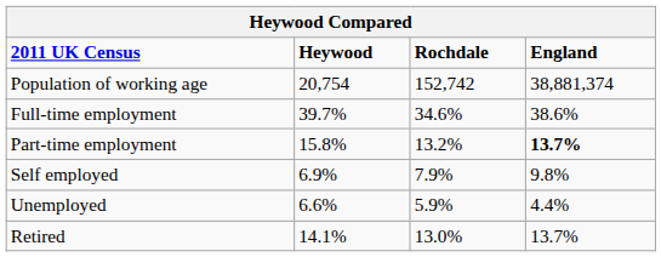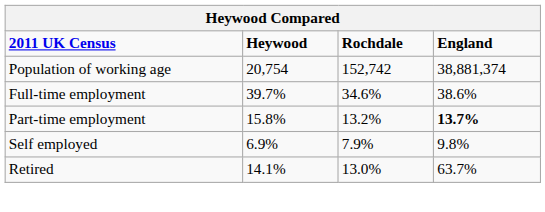 <table class="wikitable" style="float: right; margin-left: 1em; width: 40%; font-size: 90%;" cellspacing="5">
 <tr>
 <th colspan="4"><strong>Heywood Compared</strong></th>
 </tr>
 <tr>
 <td><strong><a href='#'>2011 UK Census</a></strong></td>
 <td><strong>Heywood</strong></td>
 <td><strong>Rochdale</strong></td>
 <td><strong>England</strong></td>
 </tr>
 <tr>
 <td>Population of working age</td>
 <td>20,754</td>
 <td>152,742</td>
 <td>38,881,374</td>
 </tr>
 <tr>
 <td>Full-time employment</td>
 <td>39.7%</td>
 <td>34.6%</td>
 <td>38.6%</td>
 </tr>
 <tr>
 <td>Part-time employment</td>
 <td>15.8%</td>
 <td>13.2%</td>
 <td><strong>13.7%</strong></td>
 </tr>
 <tr>
 <td>Self employed</td>
 <td>6.9%</td>
 <td>7.9%</td>
 <td>9.8%</td>
 </tr>
 <tr>
-<td>Unemployed</td>
-<td>6.6%</td>
-<td>5.9%</td>
-<td>4.4%</td>
-</tr>
-<tr>
 <td>Retired</td>
 <td>14.1%</td>
 <td>13.0%</td>
-<td>13.7%</td>
+<td>63.7%</td>
 </tr>
 </table>
